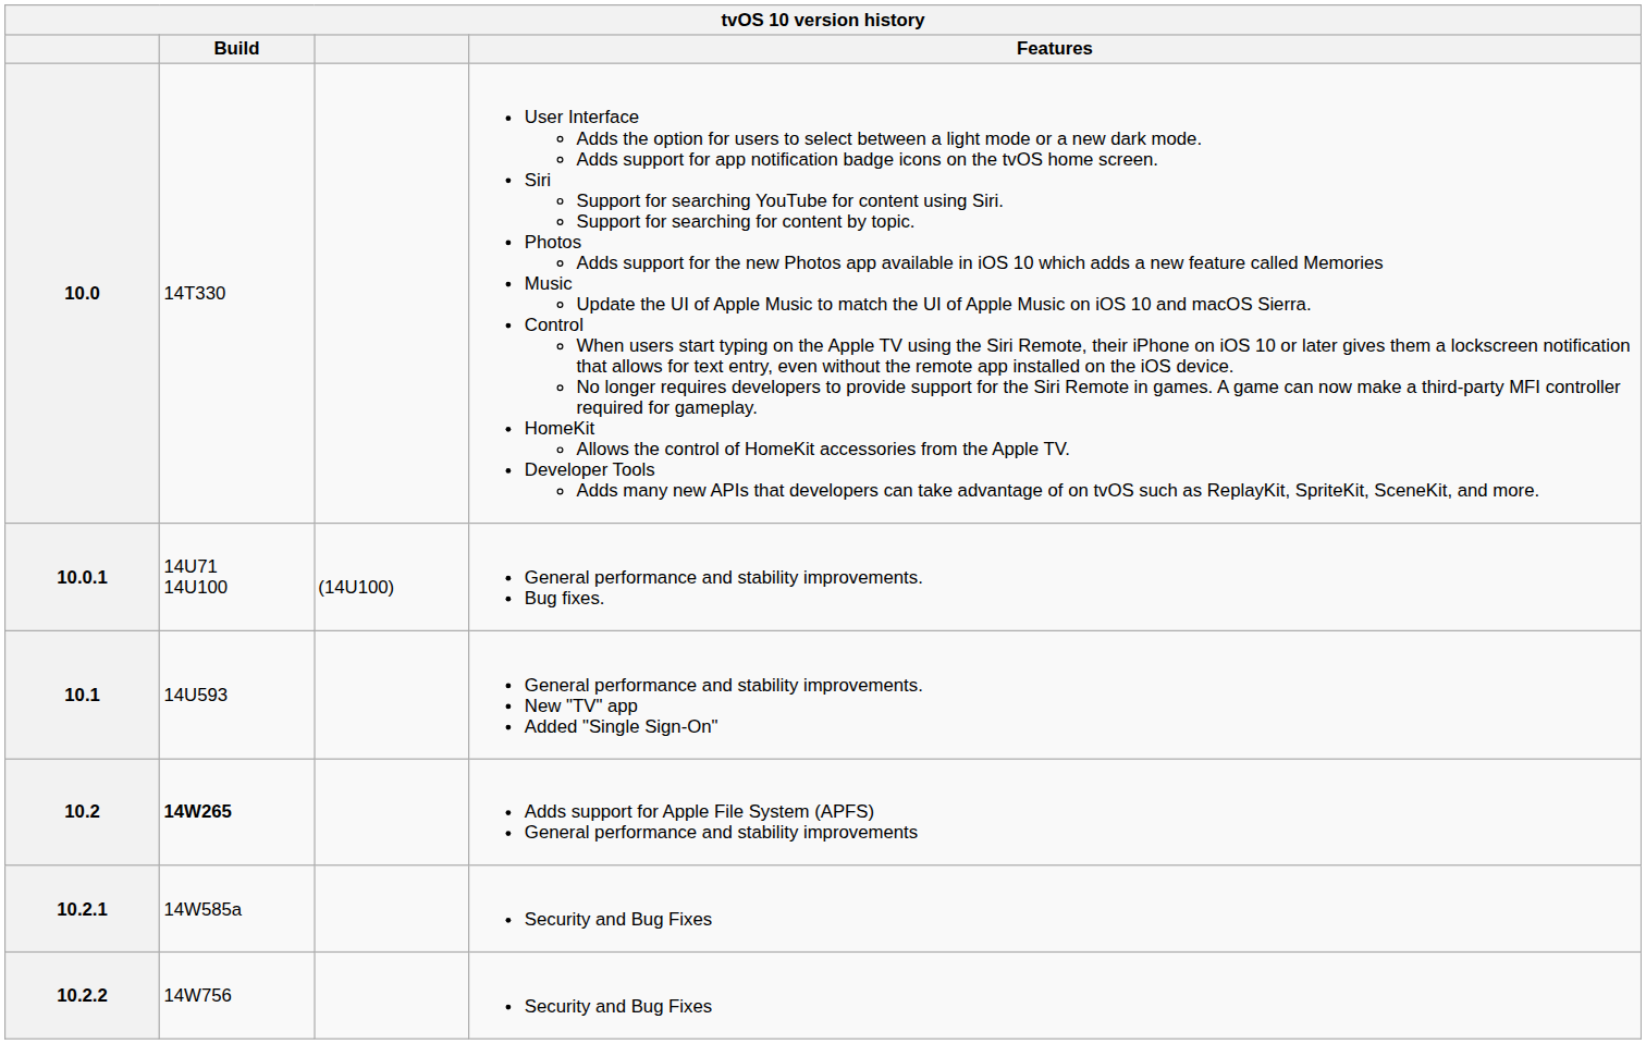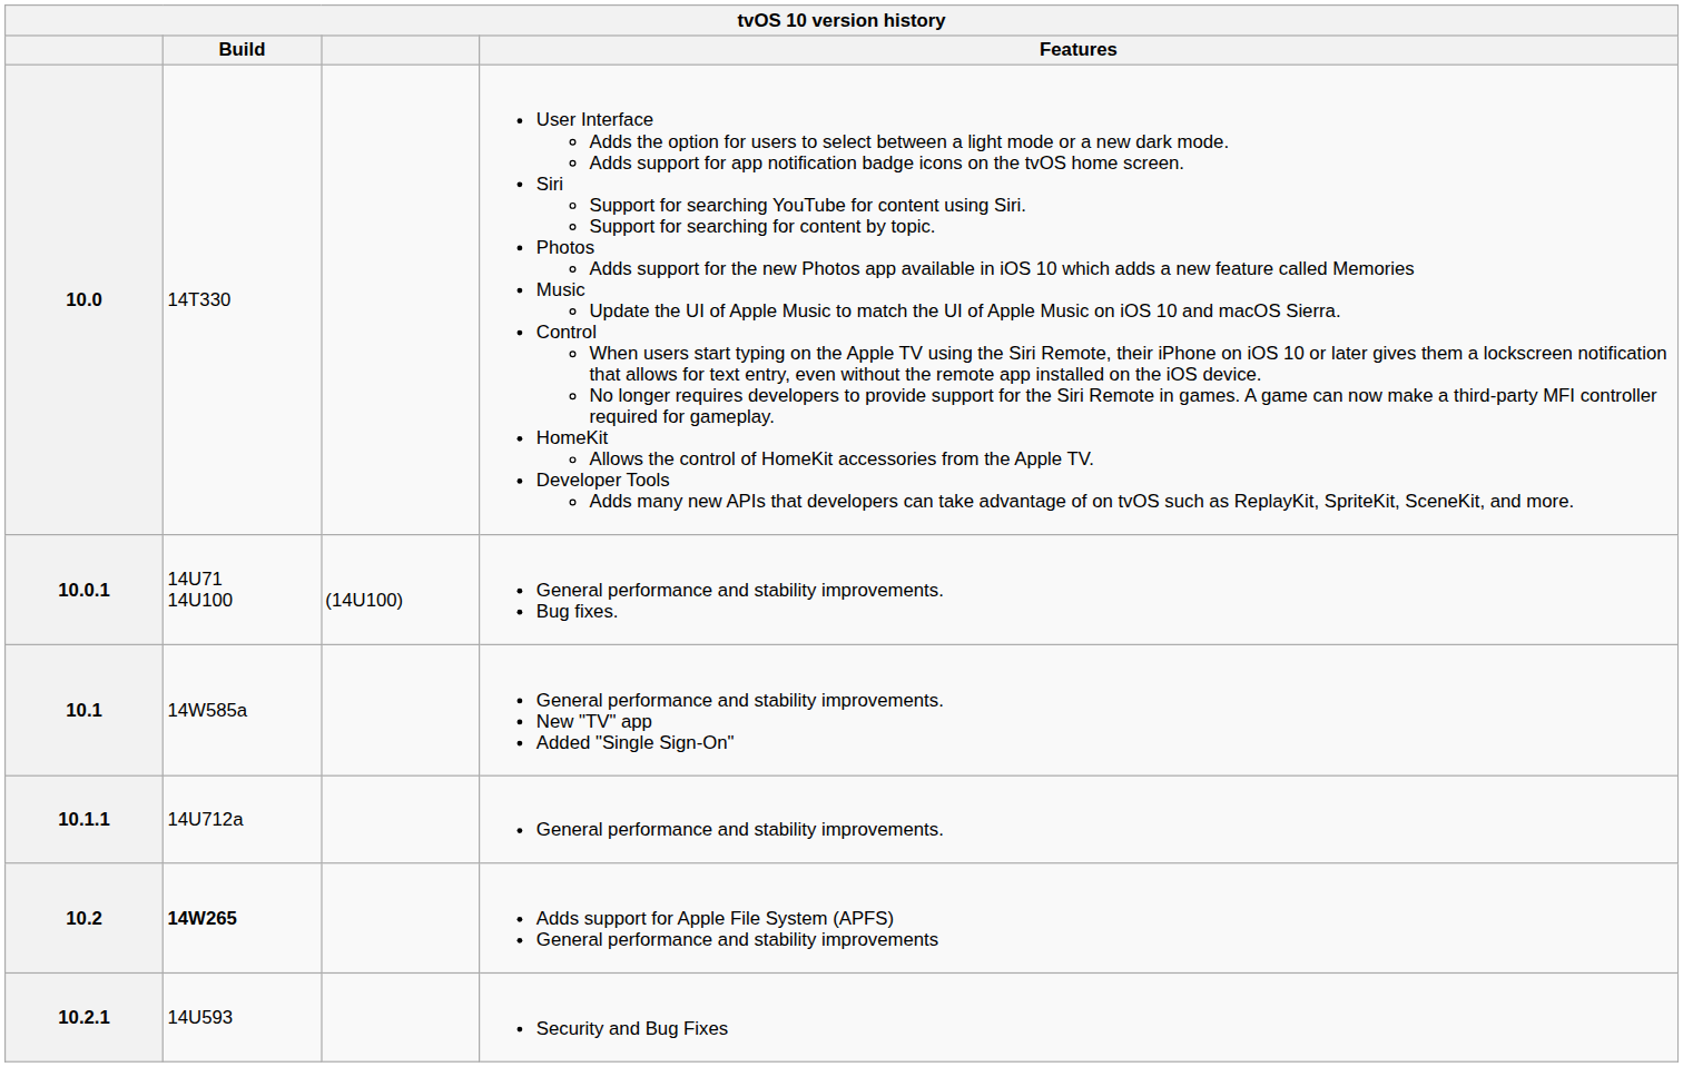 <table class="wikitable mw-collapsible mw-collapsed" style="width:100%; font-size:88%;">
 <tr>
 <th colspan="4">tvOS 10 version history</th>
 </tr>
 <tr>
 <th style="width:8em;"></th>
 <th style="width:8em;">Build</th>
 <th style="width:8em;"></th>
 <th>Features</th>
 </tr>
 <tr>
 <th>10.0</th>
 <td>14T330</td>
 <td></td>
 <td><br><ul><li>User Interface<ul><li>Adds the option for users to select between a light mode or a new dark mode.</li><li>Adds support for app notification badge icons on the tvOS home screen.</li></ul></li><li>Siri<ul><li>Support for searching YouTube for content using Siri.</li><li>Support for searching for content by topic.</li></ul></li><li>Photos<ul><li>Adds support for the new Photos app available in iOS 10 which adds a new feature called Memories</li></ul></li><li>Music<ul><li>Update the UI of Apple Music to match the UI of Apple Music on iOS 10 and macOS Sierra.</li></ul></li><li>Control<ul><li>When users start typing on the Apple TV using the Siri Remote, their iPhone on iOS 10 or later gives them a lockscreen notification that allows for text entry, even without the remote app installed on the iOS device.</li><li>No longer requires developers to provide support for the Siri Remote in games. A game can now make a third-party MFI controller required for gameplay.</li></ul></li><li>HomeKit<ul><li>Allows the control of HomeKit accessories from the Apple TV.</li></ul></li><li>Developer Tools<ul><li>Adds many new APIs that developers can take advantage of on tvOS such as ReplayKit, SpriteKit, SceneKit, and more.</li></ul></li></ul></td>
 </tr>
 <tr>
 <th>10.0.1</th>
 <td>14U71<br>14U100</td>
 <td><br> (14U100)</td>
 <td><br><ul><li>General performance and stability improvements.</li><li>Bug fixes.</li></ul></td>
 </tr>
 <tr>
 <th>10.1</th>
-<td>14U593</td>
+<td>14W585a</td>
 <td></td>
 <td><br><ul><li>General performance and stability improvements.</li><li>New "TV" app</li><li>Added "Single Sign-On"</li></ul></td>
+</tr>
+<tr>
+<th>10.1.1</th>
+<td>14U712a</td>
+<td></td>
+<td><br><ul><li>General performance and stability improvements.</li></ul></td>
 </tr>
 <tr>
 <th>10.2</th>
 <td><strong>14W265</strong></td>
 <td></td>
 <td><br><ul><li>Adds support for Apple File System (APFS)</li><li>General performance and stability improvements</li></ul></td>
 </tr>
 <tr>
 <th>10.2.1</th>
-<td>14W585a</td>
-<td></td>
-<td><br><ul><li>Security and Bug Fixes</li></ul></td>
-</tr>
-<tr>
-<th>10.2.2</th>
-<td>14W756</td>
+<td>14U593</td>
 <td></td>
 <td><br><ul><li>Security and Bug Fixes</li></ul></td>
 </tr>
 </table>
